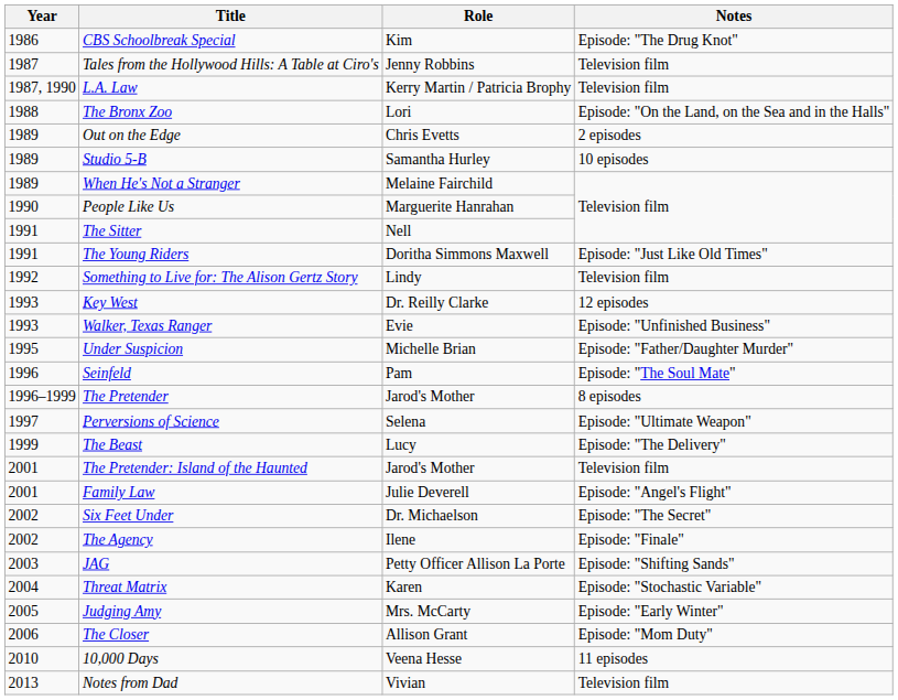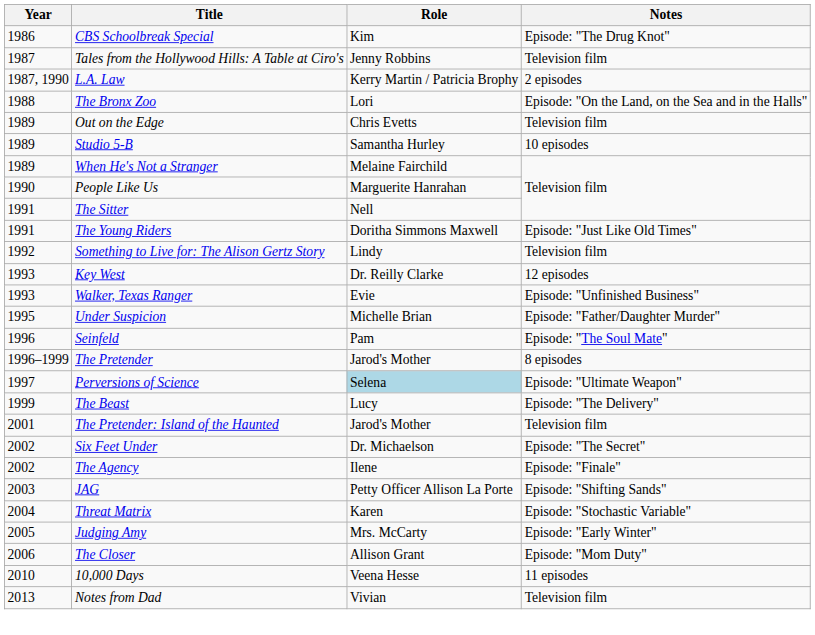 <table class="wikitable sortable">
 <tr>
 <th>Year</th>
 <th>Title</th>
 <th>Role</th>
 <th>Notes</th>
 </tr>
 <tr>
 <td>1986</td>
 <td><em><a href='#'>CBS Schoolbreak Special</a></em></td>
 <td>Kim</td>
 <td>Episode: "The Drug Knot"</td>
 </tr>
 <tr>
 <td>1987</td>
 <td><em>Tales from the Hollywood Hills: A Table at Ciro's</em></td>
 <td>Jenny Robbins</td>
 <td>Television film</td>
 </tr>
 <tr>
 <td>1987, 1990</td>
 <td><em><a href='#'>L.A. Law</a></em></td>
 <td>Kerry Martin / Patricia Brophy</td>
-<td>Television film</td>
+<td>2 episodes</td>
 </tr>
 <tr>
 <td>1988</td>
 <td><a href='#'><em>The Bronx Zoo</em></a></td>
 <td>Lori</td>
 <td>Episode: "On the Land, on the Sea and in the Halls"</td>
 </tr>
 <tr>
 <td>1989</td>
 <td><em>Out on the Edge</em></td>
 <td>Chris Evetts</td>
-<td>2 episodes</td>
+<td>Television film</td>
 </tr>
 <tr>
 <td>1989</td>
 <td><em><a href='#'>Studio 5-B</a></em></td>
 <td>Samantha Hurley</td>
 <td>10 episodes</td>
 </tr>
 <tr>
 <td>1989</td>
 <td><em><a href='#'>When He's Not a Stranger</a></em></td>
 <td>Melaine Fairchild</td>
 <td rowspan="3">Television film</td>
 </tr>
 <tr>
 <td>1990</td>
 <td><em>People Like Us</em></td>
 <td>Marguerite Hanrahan</td>
 </tr>
 <tr>
 <td>1991</td>
 <td><a href='#'><em>The Sitter</em></a></td>
 <td>Nell</td>
 </tr>
 <tr>
 <td>1991</td>
 <td><em><a href='#'>The Young Riders</a></em></td>
 <td>Doritha Simmons Maxwell</td>
 <td>Episode: "Just Like Old Times"</td>
 </tr>
 <tr>
 <td>1992</td>
 <td><em><a href='#'>Something to Live for: The Alison Gertz Story</a></em></td>
 <td>Lindy</td>
 <td>Television film</td>
 </tr>
 <tr>
 <td>1993</td>
 <td><a href='#'><em>Key West</em></a></td>
 <td>Dr. Reilly Clarke</td>
 <td>12 episodes</td>
 </tr>
 <tr>
 <td>1993</td>
 <td><em><a href='#'>Walker, Texas Ranger</a></em></td>
 <td>Evie</td>
 <td>Episode: "Unfinished Business"</td>
 </tr>
 <tr>
 <td>1995</td>
 <td><a href='#'><em>Under Suspicion</em></a></td>
 <td>Michelle Brian</td>
 <td>Episode: "Father/Daughter Murder"</td>
 </tr>
 <tr>
 <td>1996</td>
 <td><em><a href='#'>Seinfeld</a></em></td>
 <td>Pam</td>
 <td>Episode: "<a href='#'>The Soul Mate</a>"</td>
 </tr>
 <tr>
 <td>1996–1999</td>
 <td><a href='#'><em>The Pretender</em></a></td>
 <td>Jarod's Mother</td>
 <td>8 episodes</td>
 </tr>
 <tr>
 <td>1997</td>
 <td><em><a href='#'>Perversions of Science</a></em></td>
-<td>Selena</td>
+<td style="background: lightblue;">Selena</td>
 <td>Episode: "Ultimate Weapon"</td>
 </tr>
 <tr>
 <td>1999</td>
 <td><a href='#'><em>The Beast</em></a></td>
 <td>Lucy</td>
 <td>Episode: "The Delivery"</td>
 </tr>
 <tr>
 <td>2001</td>
 <td><em><a href='#'>The Pretender: Island of the Haunted</a></em></td>
 <td>Jarod's Mother</td>
 <td>Television film</td>
-</tr>
-<tr>
-<td>2001</td>
-<td><a href='#'><em>Family Law</em></a></td>
-<td>Julie Deverell</td>
-<td>Episode: "Angel's Flight"</td>
 </tr>
 <tr>
 <td>2002</td>
 <td><a href='#'><em>Six Feet Under</em></a></td>
 <td>Dr. Michaelson</td>
 <td>Episode: "The Secret"</td>
 </tr>
 <tr>
 <td>2002</td>
 <td><a href='#'><em>The Agency</em></a></td>
 <td>Ilene</td>
 <td>Episode: "Finale"</td>
 </tr>
 <tr>
 <td>2003</td>
 <td><a href='#'><em>JAG</em></a></td>
 <td>Petty Officer Allison La Porte</td>
 <td>Episode: "Shifting Sands"</td>
 </tr>
 <tr>
 <td>2004</td>
 <td><em><a href='#'>Threat Matrix</a></em></td>
 <td>Karen</td>
 <td>Episode: "Stochastic Variable"</td>
 </tr>
 <tr>
 <td>2005</td>
 <td><em><a href='#'>Judging Amy</a></em></td>
 <td>Mrs. McCarty</td>
 <td>Episode: "Early Winter"</td>
 </tr>
 <tr>
 <td>2006</td>
 <td><em><a href='#'>The Closer</a></em></td>
 <td>Allison Grant</td>
 <td>Episode: "Mom Duty"</td>
 </tr>
 <tr>
 <td>2010</td>
 <td><em>10,000 Days</em></td>
 <td>Veena Hesse</td>
 <td>11 episodes</td>
 </tr>
 <tr>
 <td>2013</td>
 <td><em>Notes from Dad</em></td>
 <td>Vivian</td>
 <td>Television film</td>
 </tr>
 </table>
